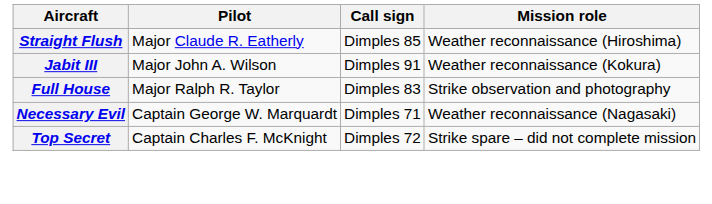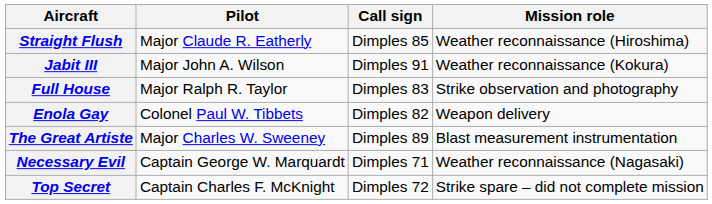 <table style="margin:auto; float:none;" class="wikitable plainrowheaders">
 <tr>
 <th style="text-align:center" scope="col">Aircraft</th>
 <th scope="col">Pilot</th>
 <th scope="col">Call sign</th>
 <th scope="col">Mission role</th>
 </tr>
 <tr>
 <th scope="row"><em><a href='#'>Straight Flush</a></em></th>
 <td>Major <a href='#'>Claude R. Eatherly</a></td>
 <td>Dimples 85</td>
 <td>Weather reconnaissance (Hiroshima)</td>
 </tr>
 <tr>
 <th scope="row"><em><a href='#'>Jabit III</a></em></th>
 <td>Major John A. Wilson</td>
 <td>Dimples 91</td>
 <td>Weather reconnaissance (Kokura)</td>
 </tr>
 <tr>
 <th scope="row"><em><a href='#'>Full House</a></em></th>
 <td>Major Ralph R. Taylor</td>
 <td>Dimples 83</td>
 <td>Strike observation and photography</td>
 </tr>
 <tr>
+<th scope="row"><em><a href='#'>Enola Gay</a> </em></th>
+<td>Colonel <a href='#'>Paul W. Tibbets</a></td>
+<td>Dimples 82</td>
+<td>Weapon delivery</td>
+</tr>
+<tr>
+<th scope="row"><em><a href='#'>The Great Artiste</a></em></th>
+<td>Major <a href='#'>Charles W. Sweeney</a></td>
+<td>Dimples 89</td>
+<td>Blast measurement instrumentation</td>
+</tr>
+<tr>
 <th scope="row"><em><a href='#'>Necessary Evil</a></em></th>
 <td>Captain George W. Marquardt</td>
 <td>Dimples 71</td>
 <td>Weather reconnaissance (Nagasaki)</td>
 </tr>
 <tr>
 <th scope="row"><em><a href='#'>Top Secret</a></em></th>
 <td>Captain Charles F. McKnight</td>
 <td>Dimples 72</td>
 <td>Strike spare – did not complete mission</td>
 </tr>
 </table>
